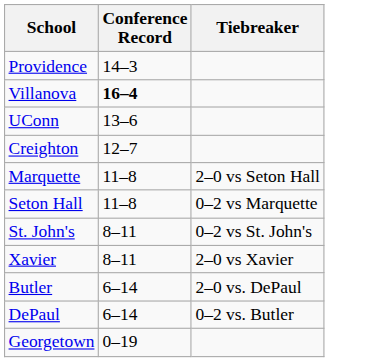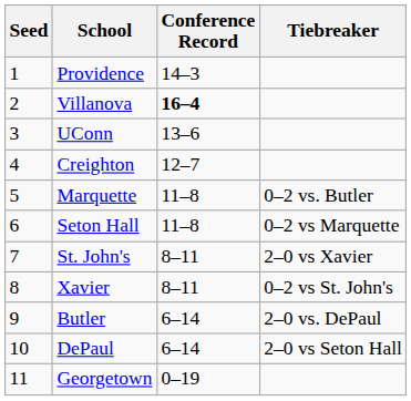 <table class="wikitable">
 <tr>
+<th>Seed</th>
 <th>School</th>
 <th>Conference<br>Record</th>
 <th>Tiebreaker</th>
 </tr>
 <tr>
+<td>1</td>
 <td><a href='#'>Providence</a></td>
 <td>14–3</td>
 <td></td>
 </tr>
 <tr>
+<td>2</td>
 <td><a href='#'>Villanova</a></td>
 <td><strong>16–4</strong></td>
 <td></td>
 </tr>
 <tr>
+<td>3</td>
 <td><a href='#'>UConn</a></td>
 <td>13–6</td>
 <td></td>
 </tr>
 <tr>
+<td>4</td>
 <td><a href='#'>Creighton</a></td>
 <td>12–7</td>
 <td></td>
 </tr>
 <tr>
+<td>5</td>
 <td><a href='#'>Marquette</a></td>
 <td>11–8</td>
-<td>2–0 vs Seton Hall</td>
+<td>0–2 vs. Butler</td>
 </tr>
 <tr>
+<td>6</td>
 <td><a href='#'>Seton Hall</a></td>
 <td>11–8</td>
 <td>0–2 vs Marquette</td>
 </tr>
 <tr>
+<td>7</td>
 <td><a href='#'>St. John's</a></td>
+<td>8–11</td>
+<td>2–0 vs Xavier</td>
+</tr>
+<tr>
+<td>8</td>
+<td><a href='#'>Xavier</a></td>
 <td>8–11</td>
 <td>0–2 vs St. John's</td>
 </tr>
 <tr>
-<td><a href='#'>Xavier</a></td>
-<td>8–11</td>
-<td>2–0 vs Xavier</td>
-</tr>
-<tr>
+<td>9</td>
 <td><a href='#'>Butler</a></td>
 <td>6–14</td>
 <td>2–0 vs. DePaul</td>
 </tr>
 <tr>
+<td>10</td>
 <td><a href='#'>DePaul</a></td>
 <td>6–14</td>
-<td>0–2 vs. Butler</td>
+<td>2–0 vs Seton Hall</td>
 </tr>
 <tr>
+<td>11</td>
 <td><a href='#'>Georgetown</a></td>
 <td>0–19</td>
 <td></td>
 </tr>
 </table>
